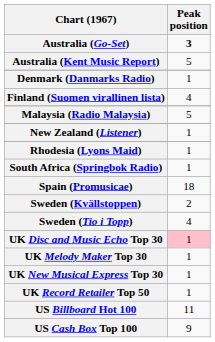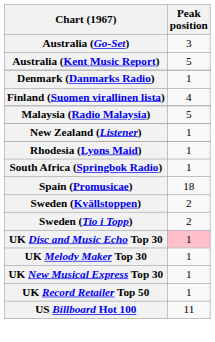 <table class="wikitable sortable plainrowheaders" style="text-align:center">
 <tr>
 <th>Chart (1967)</th>
 <th>Peak<br>position</th>
 </tr>
 <tr>
 <th scope="row">Australia (<em><a href='#'>Go-Set</a></em>)</th>
-<td><strong>3</strong></td>
+<td>3</td>
 </tr>
 <tr>
 <th scope="row">Australia (<a href='#'>Kent Music Report</a>)</th>
 <td>5</td>
 </tr>
 <tr>
 </tr>
 <tr>
 </tr>
 <tr>
 </tr>
 <tr>
 </tr>
 <tr>
 <th scope="row">Denmark (<a href='#'>Danmarks Radio</a>)</th>
 <td>1</td>
 </tr>
 <tr>
 <th scope="row">Finland (<a href='#'>Suomen virallinen lista</a>)</th>
 <td>4</td>
 </tr>
 <tr>
 </tr>
 <tr>
 </tr>
 <tr>
 <th scope="row">Malaysia (<a href='#'>Radio Malaysia</a>)</th>
 <td>5</td>
 </tr>
 <tr>
 </tr>
 <tr>
 </tr>
 <tr>
 <th scope="row">New Zealand (<em><a href='#'>Listener</a></em>)</th>
 <td>1</td>
 </tr>
 <tr>
 </tr>
 <tr>
 <th scope="row">Rhodesia (<a href='#'>Lyons Maid</a>)</th>
 <td>1</td>
 </tr>
 <tr>
 <th scope="row">South Africa (<a href='#'>Springbok Radio</a>)</th>
 <td>1</td>
 </tr>
 <tr>
 <th scope="row">Spain (<a href='#'>Promusicae</a>)</th>
 <td>18</td>
 </tr>
 <tr>
 <th scope="row">Sweden (<a href='#'>Kvällstoppen</a>)</th>
 <td>2</td>
 </tr>
 <tr>
 <th scope="row">Sweden (<em><a href='#'>Tio i Topp</a></em>)</th>
-<td>4</td>
+<td>2</td>
 </tr>
 <tr>
 <th scope="row">UK <em><a href='#'>Disc and Music Echo</a></em> Top 30</th>
 <td style="background: pink;">1</td>
 </tr>
 <tr>
 <th scope="row">UK <em><a href='#'>Melody Maker</a></em> Top 30</th>
 <td>1</td>
 </tr>
 <tr>
 <th scope="row">UK <em><a href='#'>New Musical Express</a></em> Top 30</th>
 <td>1</td>
 </tr>
 <tr>
 <th scope="row">UK <em><a href='#'>Record Retailer</a></em> Top 50</th>
 <td>1</td>
 </tr>
 <tr>
 <th scope="row">US <a href='#'><em>Billboard</em> Hot 100</a></th>
 <td>11</td>
 </tr>
-<tr>
-<th scope="row">US <a href='#'><em>Cash Box</em></a> Top 100</th>
-<td>9</td>
-</tr>
 </table>
